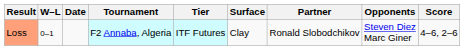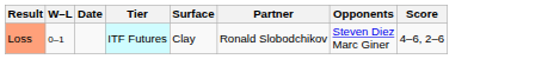 <table class="sortable wikitable">
 <tr>
 <th>Result</th>
 <th class="unsortable">W–L</th>
 <th>Date</th>
-<th>Tournament</th>
 <th>Tier</th>
 <th>Surface</th>
 <th>Partner</th>
 <th>Opponents</th>
 <th class="unsortable">Score</th>
 </tr>
 <tr>
 <td bgcolor=FFA07A>Loss</td>
 <td><small>0–1</small></td>
 <td></td>
-<td style="background:#cffcff;">F2 <a href='#'>Annaba</a>, Algeria</td>
 <td style="background:#cffcff;">ITF Futures</td>
 <td>Clay</td>
 <td> Ronald Slobodchikov</td>
 <td> <a href='#'>Steven Diez</a><br> Marc Giner</td>
 <td>4–6, 2–6</td>
 </tr>
 </table>
